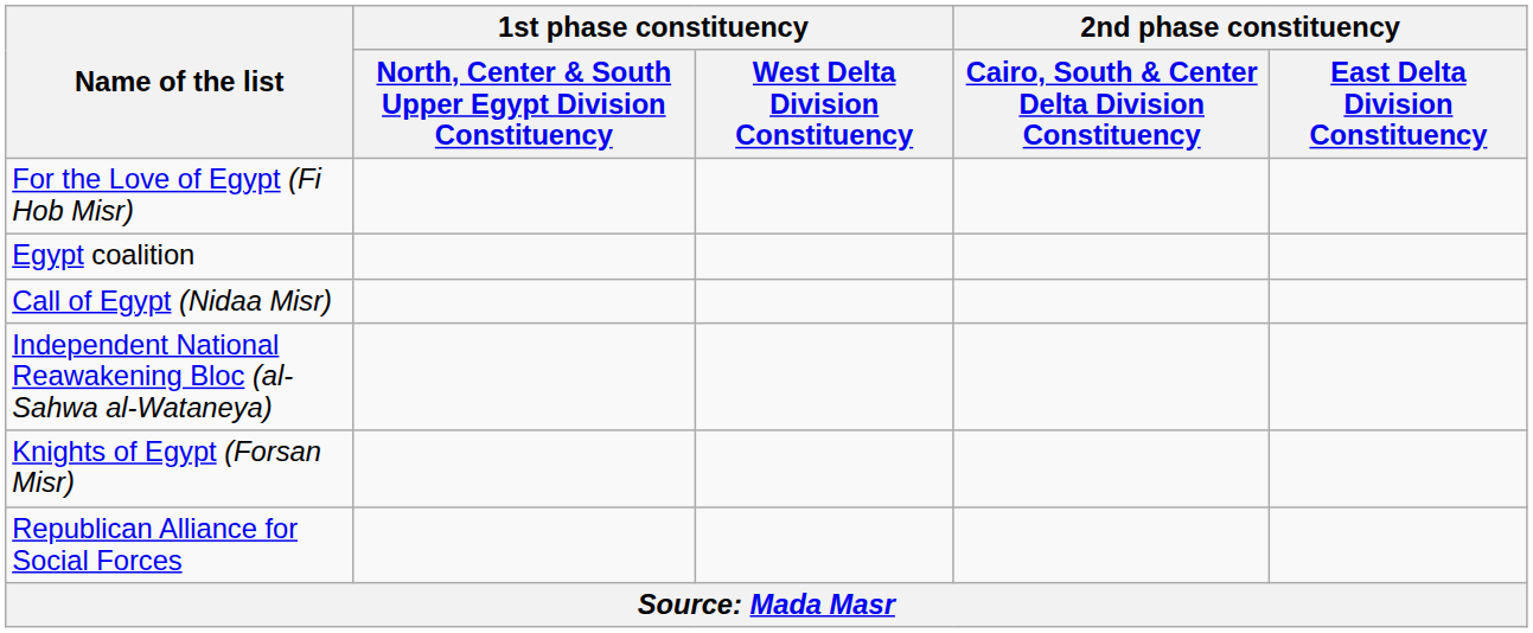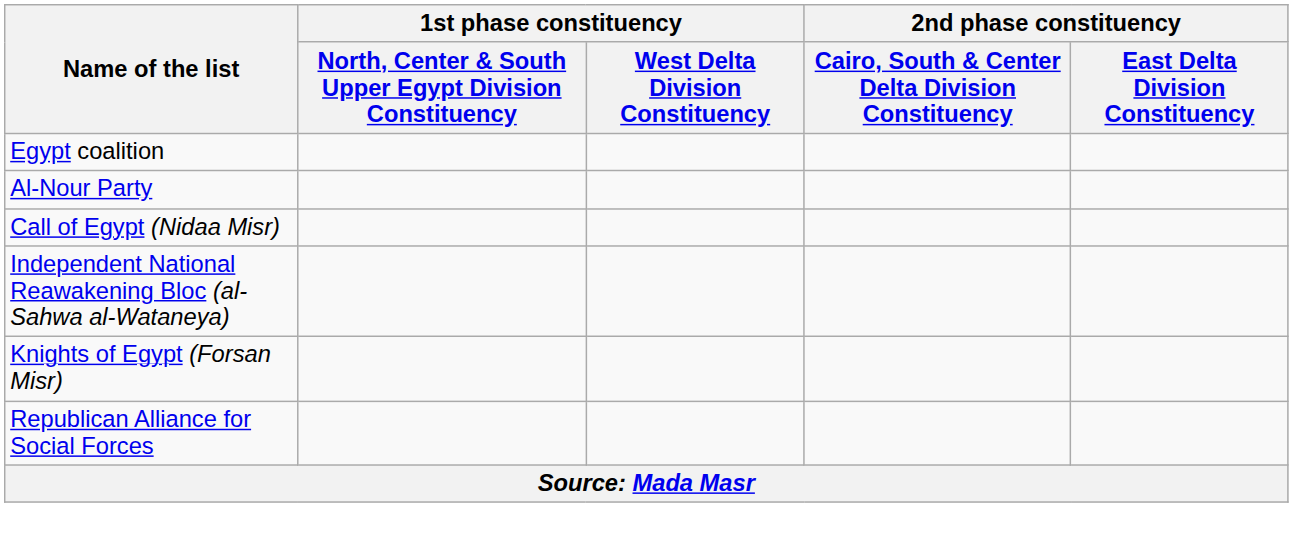 <table class="wikitable sortable">
 <tr>
 <th rowspan=2>Name of the list</th>
 <th colspan=2>1st phase constituency</th>
 <th colspan=2>2nd phase constituency</th>
 </tr>
 <tr>
 <th><a href='#'>North, Center & South Upper Egypt Division Constituency</a><br></th>
 <th><a href='#'>West Delta Division Constituency</a><br></th>
 <th><a href='#'>Cairo, South & Center Delta Division Constituency</a><br></th>
 <th><a href='#'>East Delta Division Constituency</a><br></th>
 </tr>
 <tr>
-<td><a href='#'>For the Love of Egypt</a> <em>(Fi Hob Misr)</em></td>
+<td><a href='#'>Egypt</a> coalition</td>
 <td></td>
 <td></td>
 <td></td>
 <td></td>
 </tr>
 <tr>
-<td><a href='#'>Egypt</a> coalition</td>
+<td><a href='#'>Al-Nour Party</a></td>
 <td></td>
 <td></td>
 <td></td>
 <td></td>
 </tr>
 <tr>
 <td><a href='#'>Call of Egypt</a> <em>(Nidaa Misr)</em></td>
 <td></td>
 <td></td>
 <td></td>
 <td></td>
 </tr>
 <tr>
 <td><a href='#'>Independent National Reawakening Bloc</a> <em>(al-Sahwa al-Wataneya)</em></td>
 <td></td>
 <td></td>
 <td></td>
 <td></td>
 </tr>
 <tr>
 <td><a href='#'>Knights of Egypt</a> <em>(Forsan Misr)</em></td>
 <td></td>
 <td></td>
 <td></td>
 <td></td>
 </tr>
 <tr>
 <td><a href='#'>Republican Alliance for Social Forces</a></td>
 <td></td>
 <td></td>
 <td></td>
 <td></td>
 </tr>
 <tr>
 <th colspan=5><em>Source: <a href='#'>Mada Masr</a></em></th>
 </tr>
 </table>
